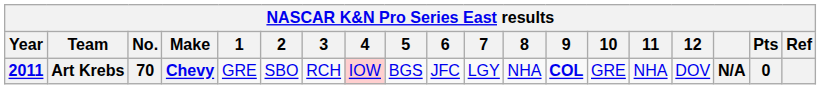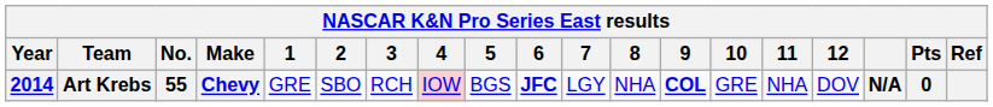 <table class="wikitable" style="text-align:center; font-size:75%">
 <tr>
 <th colspan=21><a href='#'>NASCAR K&N Pro Series East</a> results</th>
 </tr>
 <tr>
 <th>Year</th>
 <th>Team</th>
 <th>No.</th>
 <th>Make</th>
 <th>1</th>
 <th>2</th>
 <th>3</th>
 <th>4</th>
 <th>5</th>
 <th>6</th>
 <th>7</th>
 <th>8</th>
 <th>9</th>
 <th>10</th>
 <th>11</th>
 <th>12</th>
 <th></th>
 <th>Pts</th>
 <th>Ref</th>
 </tr>
 <tr>
-<th><a href='#'>2011</a></th>
+<th><a href='#'>2014</a></th>
 <th>Art Krebs</th>
-<th>70</th>
+<th>55</th>
 <th><a href='#'>Chevy</a></th>
 <td><a href='#'>GRE</a></td>
 <td><a href='#'>SBO</a></td>
 <td><a href='#'>RCH</a></td>
 <td style="background:#FFCFCF;"><a href='#'>IOW</a><br></td>
 <td><a href='#'>BGS</a></td>
-<td><a href='#'>JFC</a></td>
+<td><strong><a href='#'>JFC</a></strong></td>
 <td><a href='#'>LGY</a></td>
 <td><a href='#'>NHA</a></td>
 <td><strong><a href='#'>COL</a></strong></td>
 <td><a href='#'>GRE</a></td>
 <td><a href='#'>NHA</a></td>
 <td><a href='#'>DOV</a></td>
 <th>N/A</th>
 <th>0</th>
 <th></th>
 </tr>
 </table>
